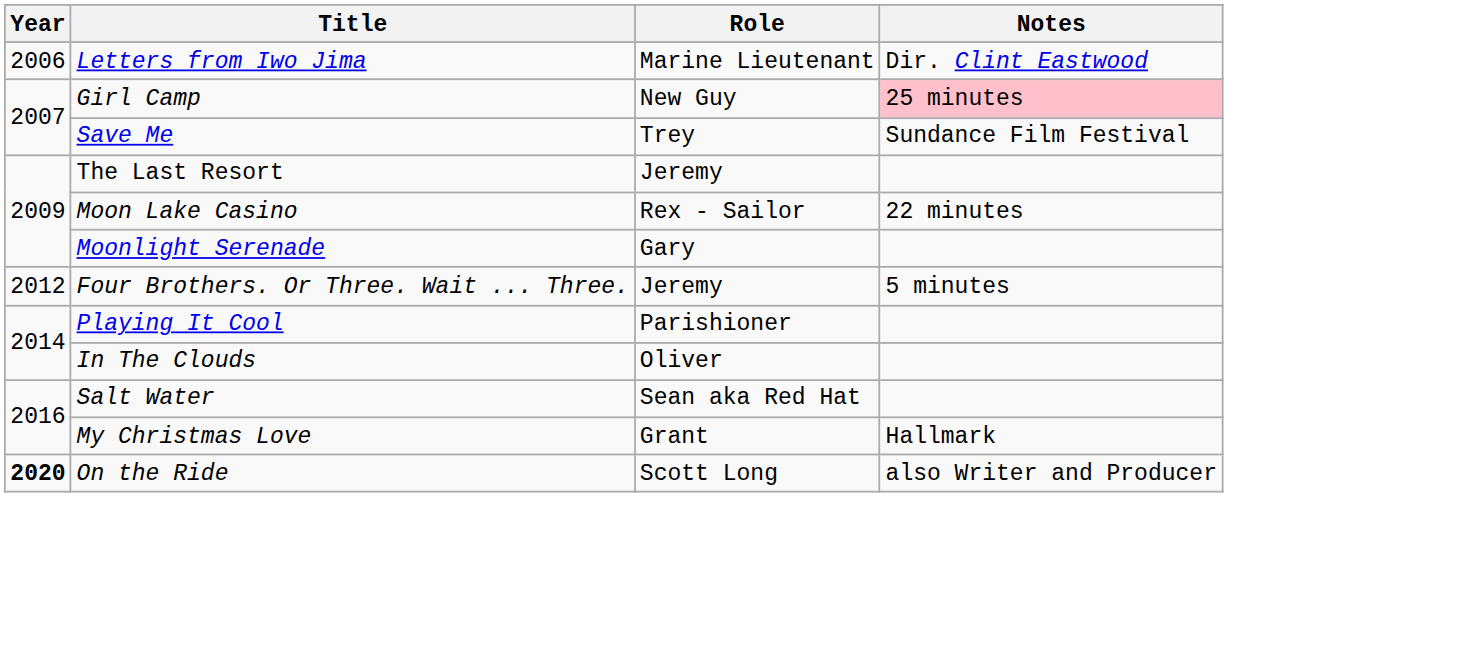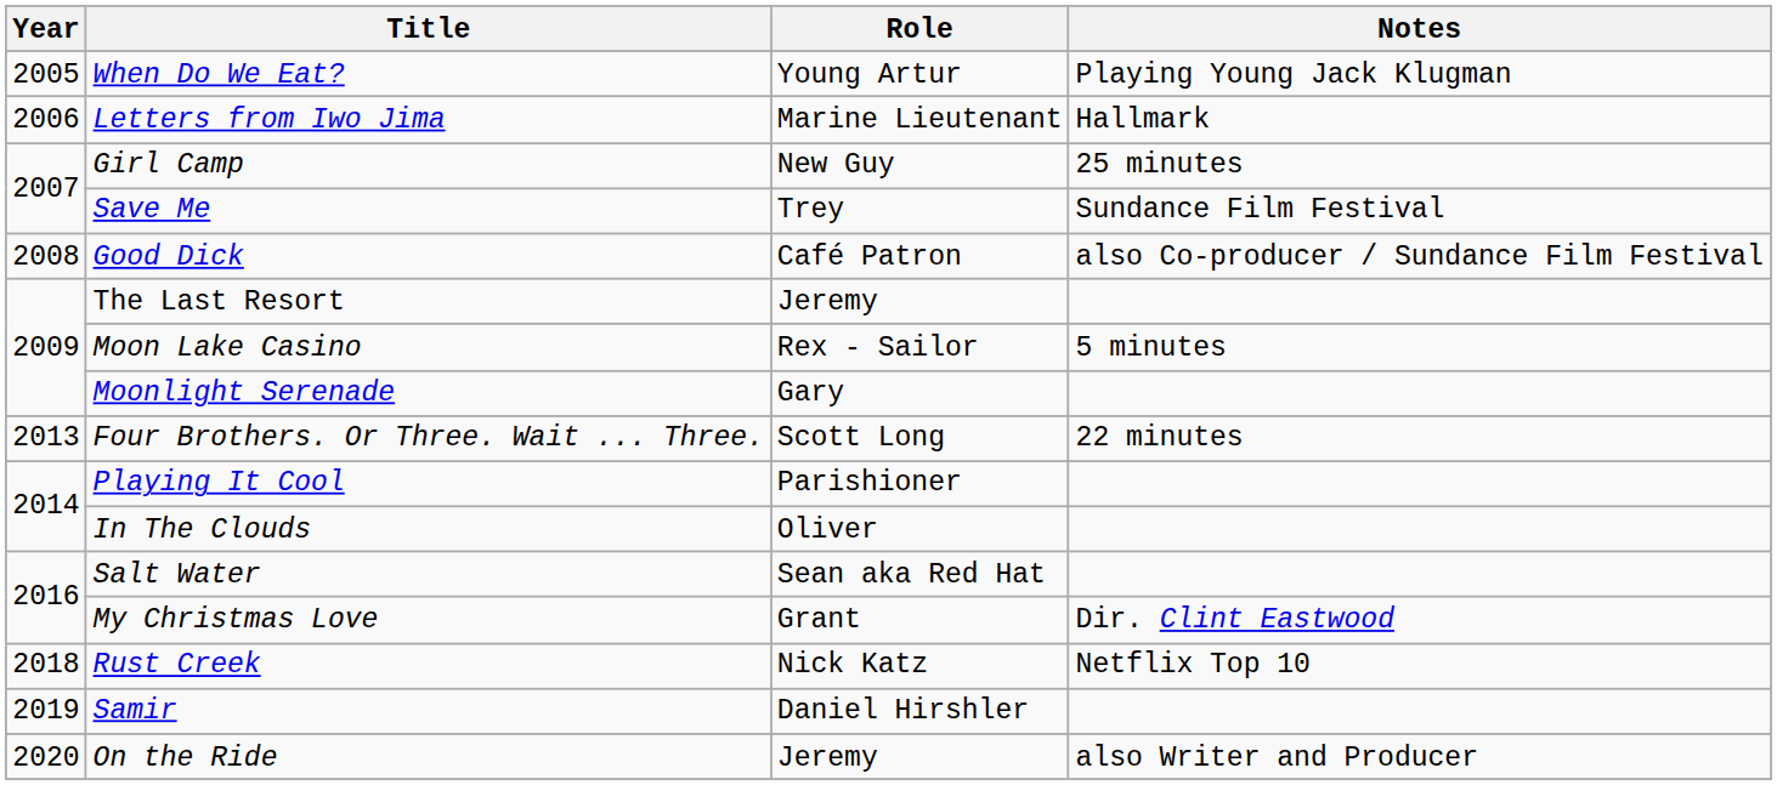 <table class="wikitable sortable">
 <tr>
 <th>Year</th>
 <th>Title</th>
 <th>Role</th>
 <th class="unsortable">Notes</th>
 </tr>
 <tr>
+<td>2005</td>
+<td><em><a href='#'>When Do We Eat?</a></em></td>
+<td>Young Artur</td>
+<td>Playing Young Jack Klugman</td>
+</tr>
+<tr>
 <td>2006</td>
 <td><em><a href='#'>Letters from Iwo Jima</a></em></td>
 <td>Marine Lieutenant</td>
-<td>Dir. <em><a href='#'>Clint Eastwood</a></em></td>
+<td>Hallmark</td>
 </tr>
 <tr>
 <td rowspan=2>2007</td>
 <td><em>Girl Camp</em></td>
 <td>New Guy</td>
-<td style="background: pink;">25 minutes</td>
+<td>25 minutes</td>
 </tr>
 <tr>
 <td><em><a href='#'>Save Me</a></em></td>
 <td>Trey</td>
 <td>Sundance Film Festival</td>
+</tr>
+<tr>
+<td>2008</td>
+<td><em><a href='#'>Good Dick</a></em></td>
+<td>Café Patron</td>
+<td>also Co-producer / Sundance Film Festival</td>
 </tr>
 <tr>
 <td rowspan=3>2009</td>
 <td The Last Resort (2009 film)>The Last Resort</td>
 <td>Jeremy</td>
 <td></td>
 </tr>
 <tr>
 <td><em>Moon Lake Casino</em></td>
 <td>Rex - Sailor</td>
-<td>22 minutes</td>
+<td>5 minutes</td>
 </tr>
 <tr>
 <td><em><a href='#'>Moonlight Serenade</a></em></td>
 <td>Gary</td>
 <td></td>
 </tr>
 <tr>
-<td>2012</td>
+<td>2013</td>
 <td><em>Four Brothers. Or Three. Wait ... Three.</em></td>
-<td>Jeremy</td>
-<td>5 minutes</td>
+<td>Scott Long</td>
+<td>22 minutes</td>
 </tr>
 <tr>
 <td rowspan=2>2014</td>
 <td><em><a href='#'>Playing It Cool</a></em></td>
 <td>Parishioner</td>
 <td></td>
 </tr>
 <tr>
 <td><em>In The Clouds</em></td>
 <td>Oliver</td>
 <td></td>
 </tr>
 <tr>
 <td rowspan=2>2016</td>
 <td><em>Salt Water</em></td>
 <td>Sean aka Red Hat</td>
 <td></td>
 </tr>
 <tr>
 <td><em>My Christmas Love</em></td>
 <td>Grant</td>
-<td>Hallmark</td>
+<td>Dir. <em><a href='#'>Clint Eastwood</a></em></td>
 </tr>
 <tr>
-<td><strong>2020</strong></td>
+<td>2018</td>
+<td><em><a href='#'>Rust Creek</a></em></td>
+<td>Nick Katz</td>
+<td>Netflix Top 10</td>
+</tr>
+<tr>
+<td>2019</td>
+<td><em><a href='#'>Samir</a></em></td>
+<td>Daniel Hirshler</td>
+<td></td>
+</tr>
+<tr>
+<td>2020</td>
 <td><em>On the Ride</em></td>
-<td>Scott Long</td>
+<td>Jeremy</td>
 <td>also Writer and Producer</td>
 </tr>
 </table>
